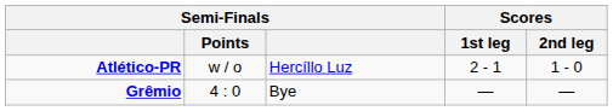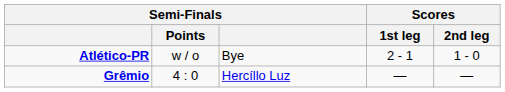 <table class="wikitable" style="text-align:center;">
 <tr>
 <th colspan=3>Semi-Finals</th>
 <th colspan=3>Scores</th>
 </tr>
 <tr>
 <th width="175"></th>
 <th width="75">Points</th>
 <th width="175"></th>
 <th width="75">1st leg</th>
 <th width="75">2nd leg</th>
 </tr>
 <tr>
 <td align=right><strong><a href='#'>Atlético-PR</a></strong></td>
 <td>w / o</td>
-<td align=left><a href='#'>Hercíllo Luz</a></td>
+<td align=left>Bye</td>
 <td>2 - 1</td>
 <td>1 - 0</td>
 </tr>
 <tr>
 <td align=right><strong><a href='#'>Grêmio</a></strong></td>
 <td>4 : 0</td>
-<td align=left>Bye</td>
+<td align=left><a href='#'>Hercíllo Luz</a></td>
 <td>—</td>
 <td>—</td>
 </tr>
 </table>
